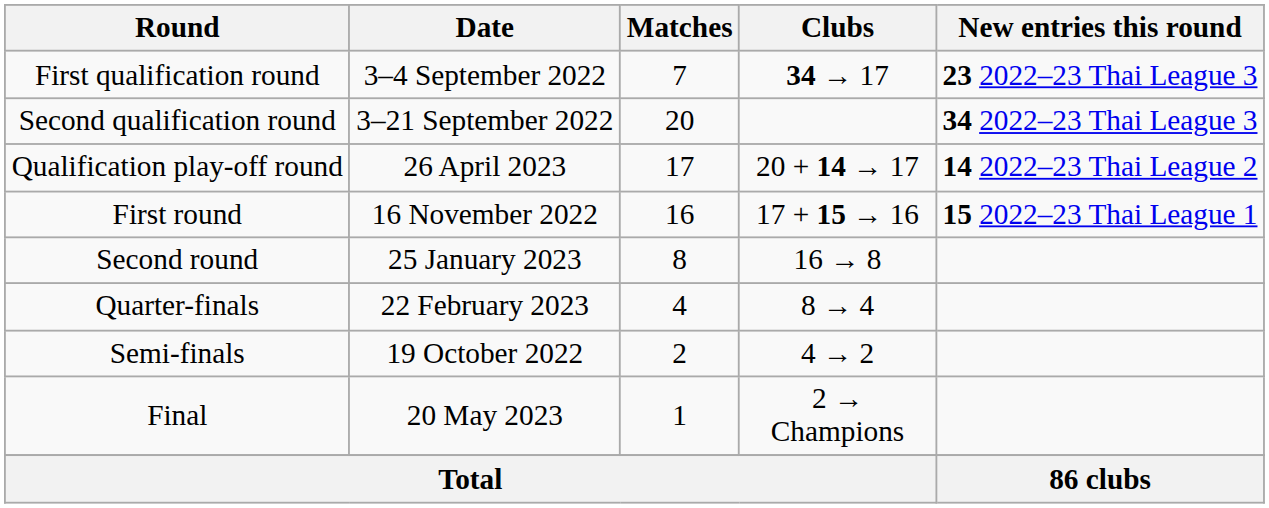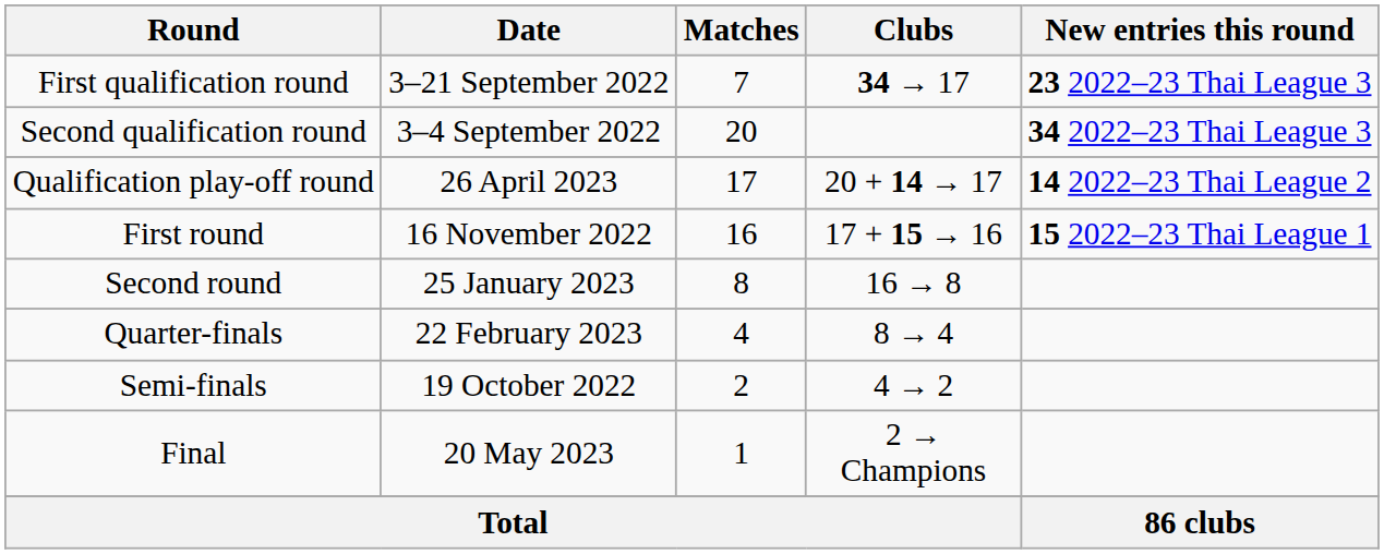 <table class="wikitable">
 <tr>
 <th>Round</th>
 <th>Date</th>
 <th>Matches</th>
 <th width=100>Clubs</th>
 <th>New entries this round</th>
 </tr>
 <tr align=center>
 <td>First qualification round</td>
-<td>3–4 September 2022</td>
+<td>3–21 September 2022</td>
 <td>7</td>
 <td><strong>34</strong> → 17</td>
 <td><strong>23</strong> <a href='#'>2022–23 Thai League 3</a></td>
 </tr>
 <tr align=center>
 <td>Second qualification round</td>
-<td>3–21 September 2022</td>
+<td>3–4 September 2022</td>
 <td>20</td>
 <td></td>
 <td><strong>34</strong> <a href='#'>2022–23 Thai League 3</a></td>
 </tr>
 <tr align=center>
 <td>Qualification play-off round</td>
 <td>26 April 2023</td>
 <td>17</td>
 <td>20 + <strong>14</strong> → 17</td>
 <td><strong>14</strong> <a href='#'>2022–23 Thai League 2</a></td>
 </tr>
 <tr align=center>
 <td>First round</td>
 <td>16 November 2022</td>
 <td>16</td>
 <td>17 + <strong>15</strong> → 16</td>
 <td><strong>15</strong> <a href='#'>2022–23 Thai League 1</a></td>
 </tr>
 <tr align=center>
 <td>Second round</td>
 <td>25 January 2023</td>
 <td>8</td>
 <td>16 → 8</td>
 <td></td>
 </tr>
 <tr align=center>
 <td>Quarter-finals</td>
 <td>22 February 2023</td>
 <td>4</td>
 <td>8 → 4</td>
 <td></td>
 </tr>
 <tr align=center>
 <td>Semi-finals</td>
 <td>19 October 2022</td>
 <td>2</td>
 <td>4 → 2</td>
 <td></td>
 </tr>
 <tr align=center>
 <td>Final</td>
 <td>20 May 2023</td>
 <td>1</td>
 <td>2 → Champions</td>
 <td></td>
 </tr>
 <tr align=left|>
 </tr>
 <tr>
 <th colspan=4>Total</th>
 <th>86 clubs</th>
 </tr>
 </table>
